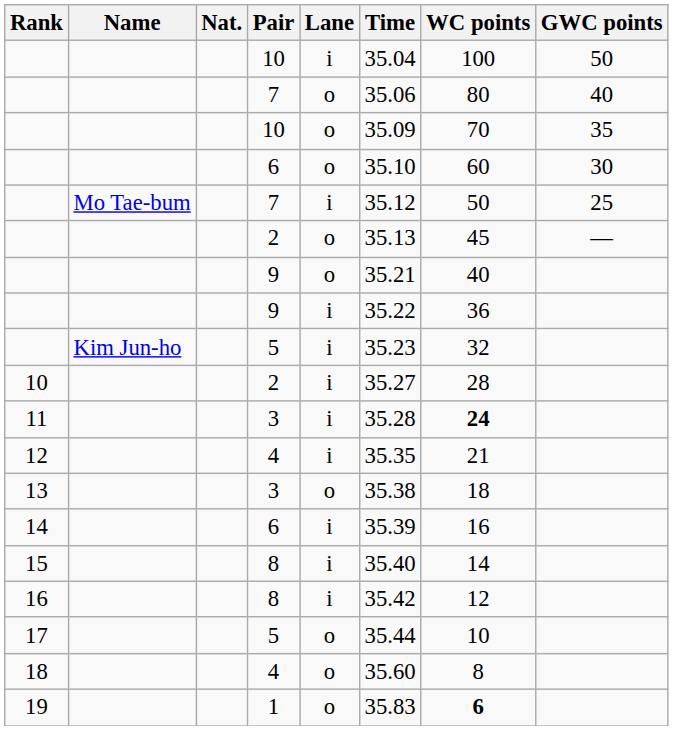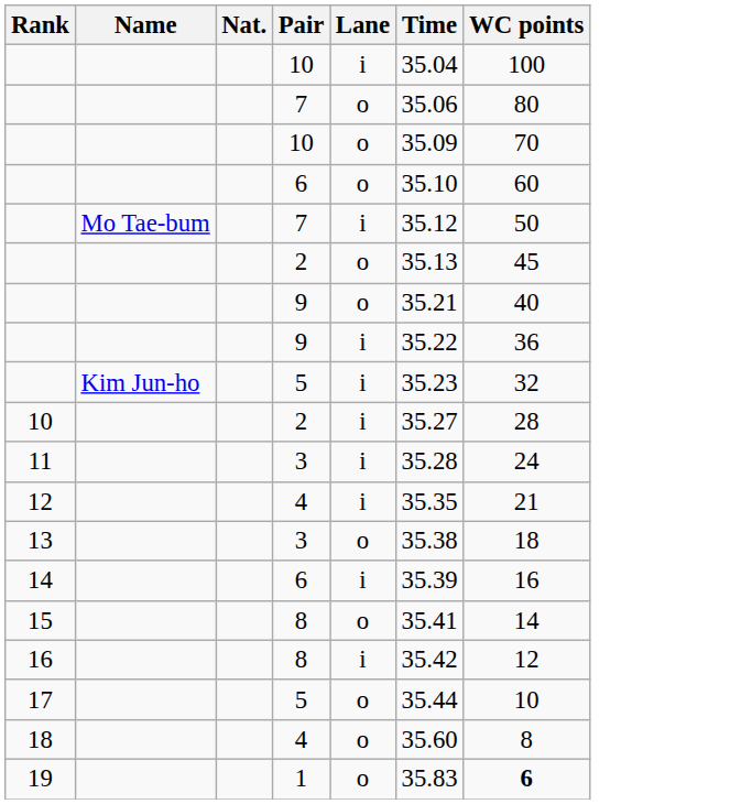 <table class="wikitable sortable" style="text-align:center">
 <tr>
 <th>Rank</th>
 <th>Name</th>
 <th>Nat.</th>
 <th>Pair</th>
 <th>Lane</th>
 <th>Time</th>
 <th>WC points</th>
-<th>GWC points</th>
 </tr>
 <tr>
 <td></td>
 <td align=left></td>
 <td></td>
 <td>10</td>
 <td>i</td>
 <td>35.04</td>
 <td>100</td>
-<td>50</td>
 </tr>
 <tr>
 <td></td>
 <td align=left></td>
 <td></td>
 <td>7</td>
 <td>o</td>
 <td>35.06</td>
 <td>80</td>
-<td>40</td>
 </tr>
 <tr>
 <td></td>
 <td align=left></td>
 <td></td>
 <td>10</td>
 <td>o</td>
 <td>35.09</td>
 <td>70</td>
-<td>35</td>
 </tr>
 <tr>
 <td></td>
 <td align=left></td>
 <td></td>
 <td>6</td>
 <td>o</td>
 <td>35.10</td>
 <td>60</td>
-<td>30</td>
 </tr>
 <tr>
 <td></td>
 <td align=left><a href='#'>Mo Tae-bum</a></td>
 <td></td>
 <td>7</td>
 <td>i</td>
 <td>35.12</td>
 <td>50</td>
-<td>25</td>
 </tr>
 <tr>
 <td></td>
 <td align=left></td>
 <td></td>
 <td>2</td>
 <td>o</td>
 <td>35.13</td>
 <td>45</td>
-<td>—</td>
 </tr>
 <tr>
 <td></td>
 <td align=left></td>
 <td></td>
 <td>9</td>
 <td>o</td>
 <td>35.21</td>
 <td>40</td>
-<td></td>
 </tr>
 <tr>
 <td></td>
 <td align=left></td>
 <td></td>
 <td>9</td>
 <td>i</td>
 <td>35.22</td>
 <td>36</td>
-<td></td>
 </tr>
 <tr>
 <td></td>
 <td align=left><a href='#'>Kim Jun-ho</a></td>
 <td></td>
 <td>5</td>
 <td>i</td>
 <td>35.23</td>
 <td>32</td>
-<td></td>
 </tr>
 <tr>
 <td>10</td>
 <td align=left></td>
 <td></td>
 <td>2</td>
 <td>i</td>
 <td>35.27</td>
 <td>28</td>
-<td></td>
 </tr>
 <tr>
 <td>11</td>
 <td align=left></td>
 <td></td>
 <td>3</td>
 <td>i</td>
 <td>35.28</td>
-<td><strong>24</strong></td>
-<td></td>
+<td>24</td>
 </tr>
 <tr>
 <td>12</td>
 <td align=left></td>
 <td></td>
 <td>4</td>
 <td>i</td>
 <td>35.35</td>
 <td>21</td>
-<td></td>
 </tr>
 <tr>
 <td>13</td>
 <td align=left></td>
 <td></td>
 <td>3</td>
 <td>o</td>
 <td>35.38</td>
 <td>18</td>
-<td></td>
 </tr>
 <tr>
 <td>14</td>
 <td align=left></td>
 <td></td>
 <td>6</td>
 <td>i</td>
 <td>35.39</td>
 <td>16</td>
-<td></td>
 </tr>
 <tr>
 <td>15</td>
 <td align=left></td>
 <td></td>
 <td>8</td>
-<td>i</td>
-<td>35.40</td>
+<td>o</td>
+<td>35.41</td>
 <td>14</td>
-<td></td>
 </tr>
 <tr>
 <td>16</td>
 <td align=left></td>
 <td></td>
 <td>8</td>
 <td>i</td>
 <td>35.42</td>
 <td>12</td>
-<td></td>
 </tr>
 <tr>
 <td>17</td>
 <td align=left></td>
 <td></td>
 <td>5</td>
 <td>o</td>
 <td>35.44</td>
 <td>10</td>
-<td></td>
 </tr>
 <tr>
 <td>18</td>
 <td align=left></td>
 <td></td>
 <td>4</td>
 <td>o</td>
 <td>35.60</td>
 <td>8</td>
-<td></td>
 </tr>
 <tr>
 <td>19</td>
 <td align=left></td>
 <td></td>
 <td>1</td>
 <td>o</td>
 <td>35.83</td>
 <td><strong>6</strong></td>
-<td></td>
 </tr>
 </table>
